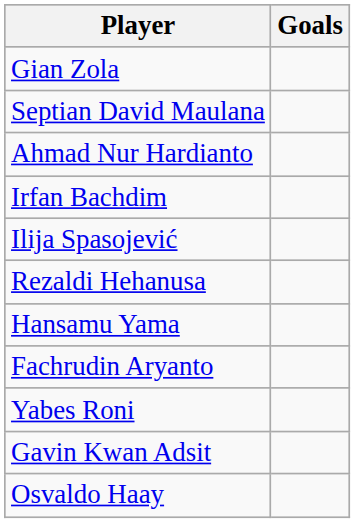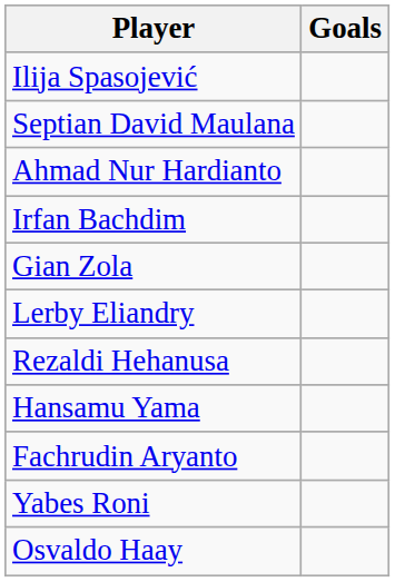 <table class="wikitable sortable" style="text-align: left;">
 <tr>
 <th>Player</th>
 <th>Goals</th>
 </tr>
 <tr>
-<td><a href='#'>Gian Zola</a></td>
+<td><a href='#'>Ilija Spasojević</a></td>
 <td></td>
 </tr>
 <tr>
 <td><a href='#'>Septian David Maulana</a></td>
 <td></td>
 </tr>
 <tr>
 <td><a href='#'>Ahmad Nur Hardianto</a></td>
 <td></td>
 </tr>
 <tr>
 <td><a href='#'>Irfan Bachdim</a></td>
 <td></td>
 </tr>
 <tr>
-<td><a href='#'>Ilija Spasojević</a></td>
+<td><a href='#'>Gian Zola</a></td>
+<td></td>
+</tr>
+<tr>
+<td><a href='#'>Lerby Eliandry</a></td>
 <td></td>
 </tr>
 <tr>
 <td><a href='#'>Rezaldi Hehanusa</a></td>
 <td></td>
 </tr>
 <tr>
 <td><a href='#'>Hansamu Yama</a></td>
 <td></td>
 </tr>
 <tr>
 <td><a href='#'>Fachrudin Aryanto</a></td>
 <td></td>
 </tr>
 <tr>
 <td><a href='#'>Yabes Roni</a></td>
 <td></td>
 </tr>
 <tr>
-<td><a href='#'>Gavin Kwan Adsit</a></td>
-<td></td>
-</tr>
-<tr>
 <td><a href='#'>Osvaldo Haay</a></td>
 <td></td>
 </tr>
 </table>
